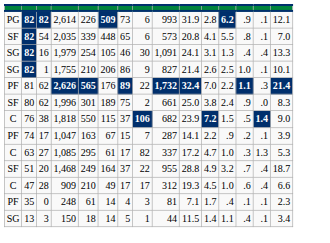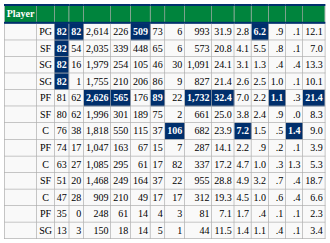 <table class="wikitable sortable" style="font-size: 95%; text-align:right;">
 <tr>
+<th style="background:#00843D; color:#FFFFFF; border-top:#002F6C 3px solid; border-bottom:#002F6C 3px solid;">Player</th>
 <th style="background:#00843D; color:#FFFFFF; border-top:#002F6C 3px solid; border-bottom:#002F6C 3px solid;"></th>
 <th style="background:#00843D; color:#FFFFFF; border-top:#002F6C 3px solid; border-bottom:#002F6C 3px solid;"></th>
 <th style="background:#00843D; color:#FFFFFF; border-top:#002F6C 3px solid; border-bottom:#002F6C 3px solid;"></th>
 <th style="background:#00843D; color:#FFFFFF; border-top:#002F6C 3px solid; border-bottom:#002F6C 3px solid;"></th>
 <th style="background:#00843D; color:#FFFFFF; border-top:#002F6C 3px solid; border-bottom:#002F6C 3px solid;"></th>
 <th style="background:#00843D; color:#FFFFFF; border-top:#002F6C 3px solid; border-bottom:#002F6C 3px solid;"></th>
 <th style="background:#00843D; color:#FFFFFF; border-top:#002F6C 3px solid; border-bottom:#002F6C 3px solid;"></th>
 <th style="background:#00843D; color:#FFFFFF; border-top:#002F6C 3px solid; border-bottom:#002F6C 3px solid;"></th>
 <th style="background:#00843D; color:#FFFFFF; border-top:#002F6C 3px solid; border-bottom:#002F6C 3px solid;"></th>
 <th style="background:#00843D; color:#FFFFFF; border-top:#002F6C 3px solid; border-bottom:#002F6C 3px solid;"></th>
 <th style="background:#00843D; color:#FFFFFF; border-top:#002F6C 3px solid; border-bottom:#002F6C 3px solid;"></th>
 <th style="background:#00843D; color:#FFFFFF; border-top:#002F6C 3px solid; border-bottom:#002F6C 3px solid;"></th>
 <th style="background:#00843D; color:#FFFFFF; border-top:#002F6C 3px solid; border-bottom:#002F6C 3px solid;"></th>
 <th style="background:#00843D; color:#FFFFFF; border-top:#002F6C 3px solid; border-bottom:#002F6C 3px solid;"></th>
 <th style="background:#00843D; color:#FFFFFF; border-top:#002F6C 3px solid; border-bottom:#002F6C 3px solid;"></th>
 </tr>
 <tr>
+<td style="text-align:left;"></td>
 <td style="text-align:center;">PG</td>
 <td style="background:#002F6C; color:#FFFFFF;"><strong>82</strong></td>
 <td style="background:#002F6C; color:#FFFFFF;"><strong>82</strong></td>
 <td>2,614</td>
 <td>226</td>
 <td style="background:#002F6C; color:#FFFFFF;"><strong>509</strong></td>
 <td>73</td>
 <td>6</td>
 <td>993</td>
 <td>31.9</td>
 <td>2.8</td>
 <td style="background:#002F6C; color:#FFFFFF;"><strong>6.2</strong></td>
 <td>.9</td>
 <td>.1</td>
 <td>12.1</td>
 </tr>
 <tr>
+<td style="text-align:left;"></td>
 <td style="text-align:center;">SF</td>
 <td style="background:#002F6C; color:#FFFFFF;"><strong>82</strong></td>
 <td>54</td>
 <td>2,035</td>
 <td>339</td>
 <td>448</td>
 <td>65</td>
 <td>6</td>
 <td>573</td>
 <td>20.8</td>
 <td>4.1</td>
 <td>5.5</td>
 <td>.8</td>
 <td>.1</td>
 <td>7.0</td>
 </tr>
 <tr>
+<td style="text-align:left;"></td>
 <td style="text-align:center;">SG</td>
 <td style="background:#002F6C; color:#FFFFFF;"><strong>82</strong></td>
 <td>16</td>
 <td>1,979</td>
 <td>254</td>
 <td>105</td>
 <td>46</td>
 <td>30</td>
 <td>1,091</td>
 <td>24.1</td>
 <td>3.1</td>
 <td>1.3</td>
 <td>.4</td>
 <td>.4</td>
 <td>13.3</td>
 </tr>
 <tr>
+<td style="text-align:left;"></td>
 <td style="text-align:center;">SG</td>
 <td style="background:#002F6C; color:#FFFFFF;"><strong>82</strong></td>
 <td>1</td>
 <td>1,755</td>
 <td>210</td>
 <td>206</td>
 <td>86</td>
 <td>9</td>
 <td>827</td>
 <td>21.4</td>
 <td>2.6</td>
 <td>2.5</td>
 <td>1.0</td>
 <td>.1</td>
 <td>10.1</td>
 </tr>
 <tr>
+<td style="text-align:left;"></td>
 <td style="text-align:center;">PF</td>
 <td>81</td>
 <td>62</td>
 <td style="background:#002F6C; color:#FFFFFF;"><strong>2,626</strong></td>
 <td style="background:#002F6C; color:#FFFFFF;"><strong>565</strong></td>
 <td>176</td>
 <td style="background:#002F6C; color:#FFFFFF;"><strong>89</strong></td>
 <td>22</td>
 <td style="background:#002F6C; color:#FFFFFF;"><strong>1,732</strong></td>
 <td style="background:#002F6C; color:#FFFFFF;"><strong>32.4</strong></td>
 <td>7.0</td>
 <td>2.2</td>
 <td style="background:#002F6C; color:#FFFFFF;"><strong>1.1</strong></td>
 <td>.3</td>
 <td style="background:#002F6C; color:#FFFFFF;"><strong>21.4</strong></td>
 </tr>
 <tr>
+<td style="text-align:left;"></td>
 <td style="text-align:center;">SF</td>
 <td>80</td>
 <td>62</td>
 <td>1,996</td>
 <td>301</td>
 <td>189</td>
 <td>75</td>
 <td>2</td>
 <td>661</td>
 <td>25.0</td>
 <td>3.8</td>
 <td>2.4</td>
 <td>.9</td>
 <td>.0</td>
 <td>8.3</td>
 </tr>
 <tr>
+<td style="text-align:left;"></td>
 <td style="text-align:center;">C</td>
 <td>76</td>
 <td>38</td>
 <td>1,818</td>
 <td>550</td>
 <td>115</td>
 <td>37</td>
 <td style="background:#002F6C; color:#FFFFFF;"><strong>106</strong></td>
 <td>682</td>
 <td>23.9</td>
 <td style="background:#002F6C; color:#FFFFFF;"><strong>7.2</strong></td>
 <td>1.5</td>
 <td>.5</td>
 <td style="background:#002F6C; color:#FFFFFF;"><strong>1.4</strong></td>
 <td>9.0</td>
 </tr>
 <tr>
+<td style="text-align:left;"></td>
 <td style="text-align:center;">PF</td>
 <td>74</td>
 <td>17</td>
 <td>1,047</td>
 <td>163</td>
 <td>67</td>
 <td>15</td>
 <td>7</td>
 <td>287</td>
 <td>14.1</td>
 <td>2.2</td>
 <td>.9</td>
 <td>.2</td>
 <td>.1</td>
 <td>3.9</td>
 </tr>
 <tr>
+<td style="text-align:left;"></td>
 <td style="text-align:center;">C</td>
 <td>63</td>
 <td>27</td>
 <td>1,085</td>
 <td>295</td>
 <td>61</td>
 <td>17</td>
 <td>82</td>
 <td>337</td>
 <td>17.2</td>
 <td>4.7</td>
 <td>1.0</td>
 <td>.3</td>
 <td>1.3</td>
 <td>5.3</td>
 </tr>
 <tr>
+<td style="text-align:left;"></td>
 <td style="text-align:center;">SF</td>
 <td>51</td>
 <td>20</td>
 <td>1,468</td>
 <td>249</td>
 <td>164</td>
 <td>37</td>
 <td>22</td>
 <td>955</td>
 <td>28.8</td>
 <td>4.9</td>
 <td>3.2</td>
 <td>.7</td>
 <td>.4</td>
 <td>18.7</td>
 </tr>
 <tr>
+<td style="text-align:left;"></td>
 <td style="text-align:center;">C</td>
 <td>47</td>
 <td>28</td>
 <td>909</td>
 <td>210</td>
 <td>49</td>
 <td>17</td>
 <td>17</td>
 <td>312</td>
 <td>19.3</td>
 <td>4.5</td>
 <td>1.0</td>
 <td>.6</td>
 <td>.4</td>
 <td>6.6</td>
 </tr>
 <tr>
+<td style="text-align:left;"></td>
 <td style="text-align:center;">PF</td>
 <td>35</td>
 <td>0</td>
 <td>248</td>
 <td>61</td>
 <td>14</td>
 <td>4</td>
 <td>3</td>
 <td>81</td>
 <td>7.1</td>
 <td>1.7</td>
 <td>.4</td>
 <td>.1</td>
 <td>.1</td>
 <td>2.3</td>
 </tr>
 <tr>
+<td style="text-align:left;"></td>
 <td style="text-align:center;">SG</td>
 <td>13</td>
 <td>3</td>
 <td>150</td>
 <td>18</td>
 <td>14</td>
 <td>5</td>
 <td>1</td>
 <td>44</td>
 <td>11.5</td>
 <td>1.4</td>
 <td>1.1</td>
 <td>.4</td>
 <td>.1</td>
 <td>3.4</td>
 </tr>
 </table>
